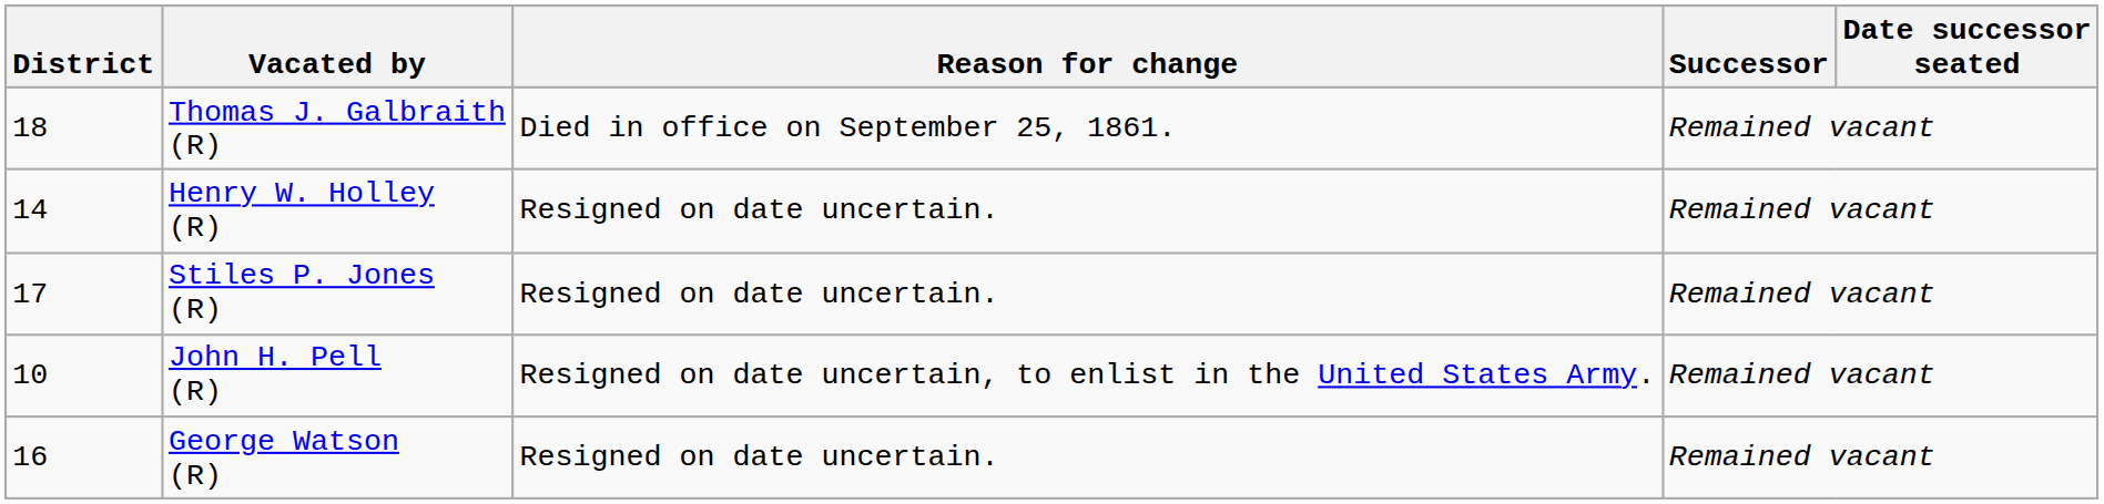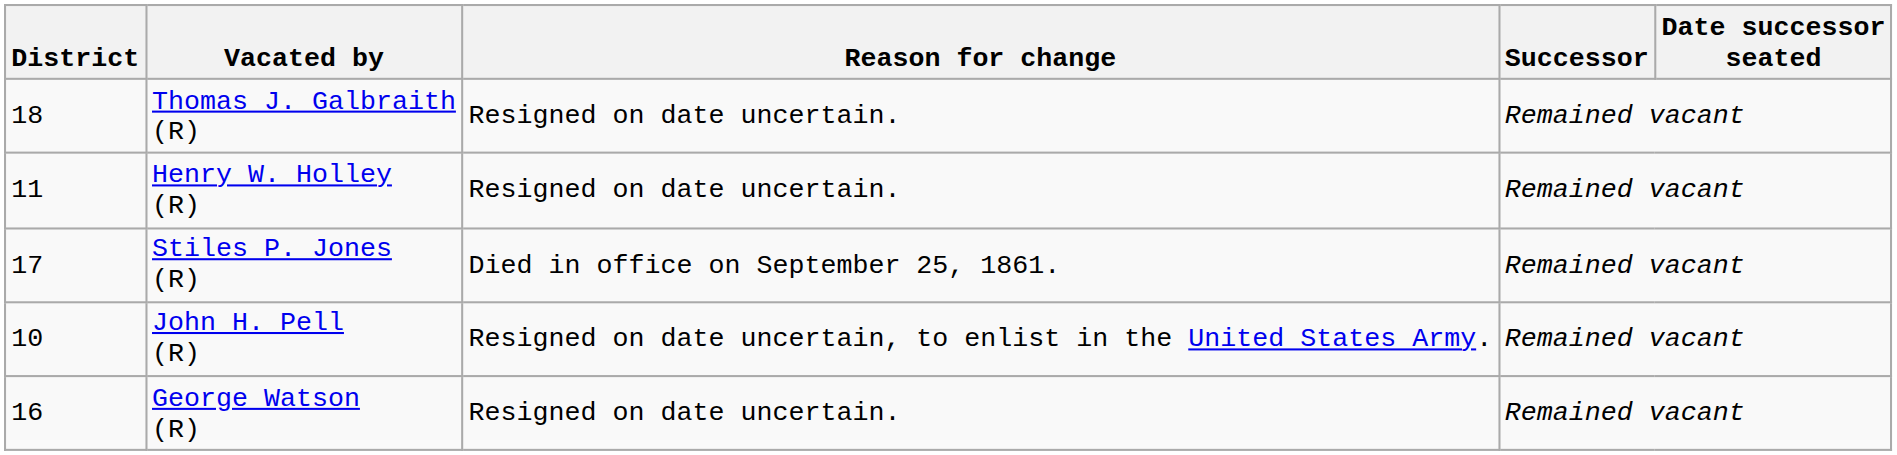 <table class="wikitable sortable">
 <tr style="vertical-align:bottom;">
 <th>District</th>
 <th>Vacated by</th>
 <th>Reason for change</th>
 <th>Successor</th>
 <th>Date successor<br>seated</th>
 </tr>
 <tr>
 <td>18</td>
 <td nowrap ><a href='#'>Thomas J. Galbraith</a><br>(R)</td>
-<td>Died in office on September 25, 1861.</td>
+<td>Resigned on date uncertain.</td>
 <td colspan="2"><em>Remained vacant</em></td>
 </tr>
 <tr>
-<td>14</td>
+<td>11</td>
 <td nowrap ><a href='#'>Henry W. Holley</a><br>(R)</td>
 <td>Resigned on date uncertain.</td>
 <td colspan="2"><em>Remained vacant</em></td>
 </tr>
 <tr>
 <td>17</td>
 <td nowrap ><a href='#'>Stiles P. Jones</a><br>(R)</td>
-<td>Resigned on date uncertain.</td>
+<td>Died in office on September 25, 1861.</td>
 <td colspan="2"><em>Remained vacant</em></td>
 </tr>
 <tr>
 <td>10</td>
 <td nowrap ><a href='#'>John H. Pell</a><br>(R)</td>
 <td>Resigned on date uncertain, to enlist in the <a href='#'>United States Army</a>.</td>
 <td colspan="2"><em>Remained vacant</em></td>
 </tr>
 <tr>
 <td>16</td>
 <td nowrap ><a href='#'>George Watson</a><br>(R)</td>
 <td>Resigned on date uncertain.</td>
 <td colspan="2"><em>Remained vacant</em></td>
 </tr>
 </table>
